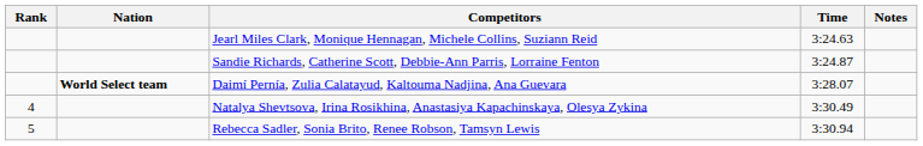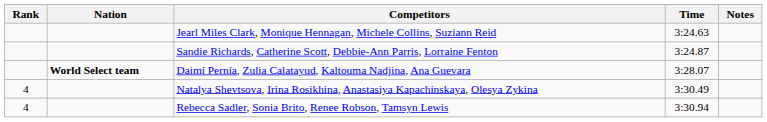 <table class="wikitable sortable" width=80% style="text-align:center; font-size:95%">
 <tr>
 <th>Rank</th>
 <th>Nation</th>
 <th>Competitors</th>
 <th>Time</th>
 <th>Notes</th>
 </tr>
 <tr>
 <td></td>
 <td align=left></td>
 <td align=left><a href='#'>Jearl Miles Clark</a>, <a href='#'>Monique Hennagan</a>, <a href='#'>Michele Collins</a>, <a href='#'>Suziann Reid</a></td>
 <td>3:24.63</td>
 <td></td>
 </tr>
 <tr>
 <td></td>
 <td align=left></td>
 <td align=left><a href='#'>Sandie Richards</a>, <a href='#'>Catherine Scott</a>, <a href='#'>Debbie-Ann Parris</a>, <a href='#'>Lorraine Fenton</a></td>
 <td>3:24.87</td>
 <td></td>
 </tr>
 <tr>
 <td></td>
 <td align=left><strong>World Select team</strong></td>
 <td align=left><a href='#'>Daimí Pernía</a>, <a href='#'>Zulia Calatayud</a>, <a href='#'>Kaltouma Nadjina</a>, <a href='#'>Ana Guevara</a></td>
 <td>3:28.07</td>
 <td></td>
 </tr>
 <tr>
 <td>4</td>
 <td align=left></td>
 <td align=left><a href='#'>Natalya Shevtsova</a>, <a href='#'>Irina Rosikhina</a>, <a href='#'>Anastasiya Kapachinskaya</a>, <a href='#'>Olesya Zykina</a></td>
 <td>3:30.49</td>
 <td></td>
 </tr>
 <tr>
-<td>5</td>
+<td>4</td>
 <td align=left></td>
 <td align=left><a href='#'>Rebecca Sadler</a>, <a href='#'>Sonia Brito</a>, <a href='#'>Renee Robson</a>, <a href='#'>Tamsyn Lewis</a></td>
 <td>3:30.94</td>
 <td></td>
 </tr>
 </table>
